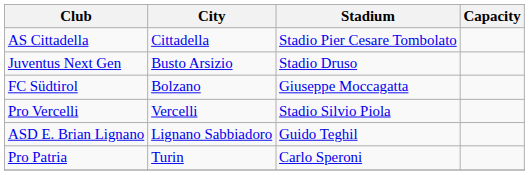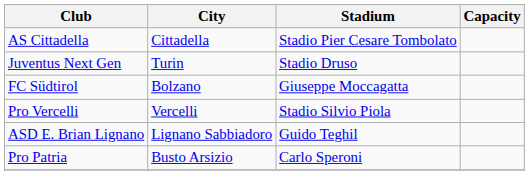 <table class="wikitable sortable">
 <tr>
 <th>Club</th>
 <th>City</th>
 <th>Stadium</th>
 <th>Capacity</th>
 </tr>
 <tr>
 <td><a href='#'>AS Cittadella</a></td>
 <td><a href='#'>Cittadella</a></td>
 <td><a href='#'>Stadio Pier Cesare Tombolato</a></td>
 <td></td>
 </tr>
 <tr>
 <td><a href='#'>Juventus Next Gen</a></td>
-<td><a href='#'>Busto Arsizio</a></td>
+<td><a href='#'>Turin</a></td>
 <td><a href='#'>Stadio Druso</a></td>
 <td></td>
 </tr>
 <tr>
 <td><a href='#'>FC Südtirol</a></td>
 <td><a href='#'>Bolzano</a></td>
 <td><a href='#'>Giuseppe Moccagatta</a></td>
 <td></td>
 </tr>
 <tr>
 <td><a href='#'>Pro Vercelli</a></td>
 <td><a href='#'>Vercelli</a></td>
 <td><a href='#'>Stadio Silvio Piola</a></td>
 <td></td>
 </tr>
 <tr>
 <td><a href='#'>ASD E. Brian Lignano</a></td>
 <td><a href='#'>Lignano Sabbiadoro</a></td>
 <td><a href='#'>Guido Teghil</a></td>
 <td></td>
 </tr>
 <tr>
 <td><a href='#'>Pro Patria</a></td>
-<td><a href='#'>Turin</a></td>
+<td><a href='#'>Busto Arsizio</a></td>
 <td><a href='#'>Carlo Speroni</a></td>
 <td></td>
 </tr>
 <tr>
 </tr>
 </table>
